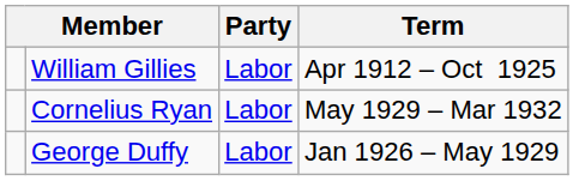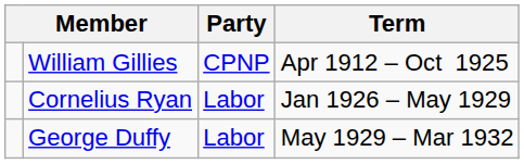 <table class="wikitable">
 <tr>
 <th colspan="2">Member</th>
 <th>Party</th>
 <th>Term</th>
 </tr>
 <tr>
 <td> </td>
 <td><a href='#'>William Gillies</a></td>
-<td><a href='#'>Labor</a></td>
+<td><a href='#'>CPNP</a></td>
 <td>Apr 1912 – Oct  1925</td>
 </tr>
 <tr>
 <td> </td>
 <td><a href='#'>Cornelius Ryan</a></td>
 <td><a href='#'>Labor</a></td>
-<td>May 1929 – Mar 1932</td>
+<td>Jan 1926 – May 1929</td>
 </tr>
 <tr>
 <td> </td>
 <td><a href='#'>George Duffy</a></td>
 <td><a href='#'>Labor</a></td>
-<td>Jan 1926 – May 1929</td>
+<td>May 1929 – Mar 1932</td>
 </tr>
 </table>
